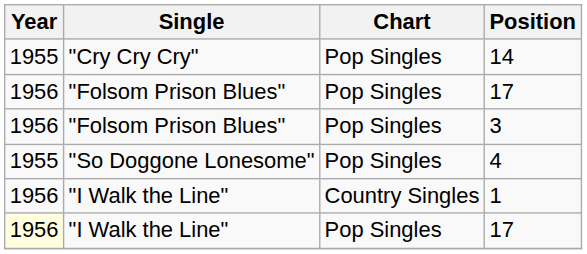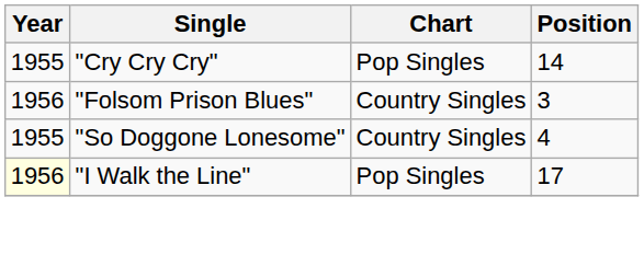 <table class="wikitable">
 <tr>
 <th align="left">Year</th>
 <th align="left">Single</th>
 <th align="left">Chart</th>
 <th align="left">Position</th>
 </tr>
 <tr>
 <td align="left">1955</td>
 <td align="left">"Cry Cry Cry"</td>
 <td align="left">Pop Singles</td>
 <td align="left">14</td>
 </tr>
 <tr>
 <td align="left">1956</td>
 <td align="left">"Folsom Prison Blues"</td>
-<td align="left">Pop Singles</td>
-<td align="left">17</td>
-</tr>
-<tr>
-<td align="left">1956</td>
-<td align="left">"Folsom Prison Blues"</td>
-<td align="left">Pop Singles</td>
+<td align="left">Country Singles</td>
 <td align="left">3</td>
 </tr>
 <tr>
 <td align="left">1955</td>
 <td align="left">"So Doggone Lonesome"</td>
-<td align="left">Pop Singles</td>
+<td align="left">Country Singles</td>
 <td align="left">4</td>
-</tr>
-<tr>
-<td align="left">1956</td>
-<td align="left">"I Walk the Line"</td>
-<td align="left">Country Singles</td>
-<td align="left">1</td>
 </tr>
 <tr>
 <td align="left" style="background: lightyellow;">1956</td>
 <td align="left">"I Walk the Line"</td>
 <td align="left">Pop Singles</td>
 <td align="left">17</td>
 </tr>
 <tr>
 </tr>
 </table>
